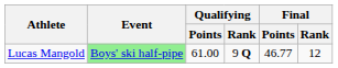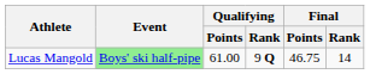 <table class="wikitable">
 <tr>
 <th rowspan="2">Athlete</th>
 <th rowspan="2">Event</th>
 <th colspan="2">Qualifying</th>
 <th colspan="2">Final</th>
 </tr>
 <tr>
 <th>Points</th>
 <th>Rank</th>
 <th>Points</th>
 <th>Rank</th>
 </tr>
 <tr>
 <td><a href='#'>Lucas Mangold</a></td>
 <td style="background: lightgreen;"><a href='#'>Boys' ski half-pipe</a></td>
 <td align="center">61.00</td>
 <td align="center">9 <strong>Q</strong></td>
-<td align="center">46.77</td>
-<td align="center">12</td>
+<td align="center">46.75</td>
+<td align="center">14</td>
 </tr>
 </table>
